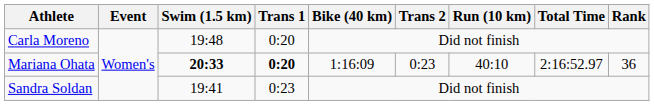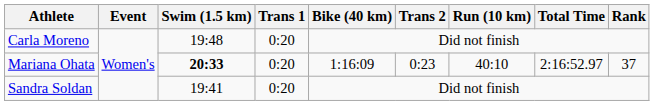 <table class="wikitable" style="font-size:90%">
 <tr>
 <th>Athlete</th>
 <th>Event</th>
 <th>Swim (1.5 km)</th>
 <th>Trans 1</th>
 <th>Bike (40 km)</th>
 <th>Trans 2</th>
 <th>Run (10 km)</th>
 <th>Total Time</th>
 <th>Rank</th>
 </tr>
 <tr align=center>
 <td align=left><a href='#'>Carla Moreno</a></td>
 <td align=left rowspan=3><a href='#'>Women's</a></td>
 <td>19:48</td>
 <td>0:20</td>
 <td colspan=5>Did not finish</td>
 </tr>
 <tr align=center>
 <td align=left><a href='#'>Mariana Ohata</a></td>
 <td><strong>20:33</strong></td>
-<td><strong>0:20</strong></td>
+<td>0:20</td>
 <td>1:16:09</td>
 <td>0:23</td>
 <td>40:10</td>
 <td>2:16:52.97</td>
-<td>36</td>
+<td>37</td>
 </tr>
 <tr align=center>
 <td align=left><a href='#'>Sandra Soldan</a></td>
 <td>19:41</td>
-<td>0:23</td>
+<td>0:20</td>
 <td colspan=5>Did not finish</td>
 </tr>
 </table>
